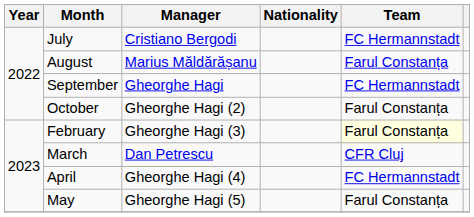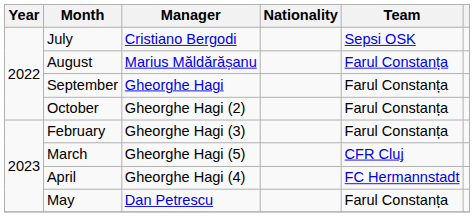 <table class="wikitable sortable plainrowheaders">
 <tr>
 <th>Year</th>
 <th>Month</th>
 <th>Manager</th>
 <th scope=col>Nationality</th>
 <th>Team</th>
 <th scope="col" class="unsortable"></th>
 </tr>
 <tr>
 <td rowspan="4">2022</td>
 <td>July</td>
 <td><a href='#'>Cristiano Bergodi</a></td>
 <td></td>
-<td><a href='#'>FC Hermannstadt</a></td>
+<td><a href='#'>Sepsi OSK</a></td>
 <td></td>
 </tr>
 <tr>
 <td>August</td>
 <td><a href='#'>Marius Măldărășanu</a></td>
 <td></td>
 <td><a href='#'>Farul Constanța</a></td>
 <td></td>
 </tr>
 <tr>
 <td>September</td>
 <td><a href='#'>Gheorghe Hagi</a></td>
 <td></td>
-<td><a href='#'>FC Hermannstadt</a></td>
+<td>Farul Constanța</td>
 <td></td>
 </tr>
 <tr>
 <td>October</td>
 <td>Gheorghe Hagi (2)</td>
 <td></td>
 <td>Farul Constanța</td>
 <td></td>
 </tr>
 <tr>
 <td rowspan="4">2023</td>
 <td>February</td>
 <td>Gheorghe Hagi (3)</td>
 <td></td>
-<td style="background: lightyellow;">Farul Constanța</td>
+<td>Farul Constanța</td>
 <td></td>
 </tr>
 <tr>
 <td>March</td>
-<td><a href='#'>Dan Petrescu</a></td>
+<td>Gheorghe Hagi (5)</td>
 <td></td>
 <td><a href='#'>CFR Cluj</a></td>
 <td></td>
 </tr>
 <tr>
 <td>April</td>
 <td>Gheorghe Hagi (4)</td>
 <td></td>
 <td><a href='#'>FC Hermannstadt</a></td>
 <td></td>
 </tr>
 <tr>
 <td>May</td>
-<td>Gheorghe Hagi (5)</td>
+<td><a href='#'>Dan Petrescu</a></td>
 <td></td>
 <td>Farul Constanța</td>
 <td></td>
 </tr>
 <tr>
 </tr>
 </table>
